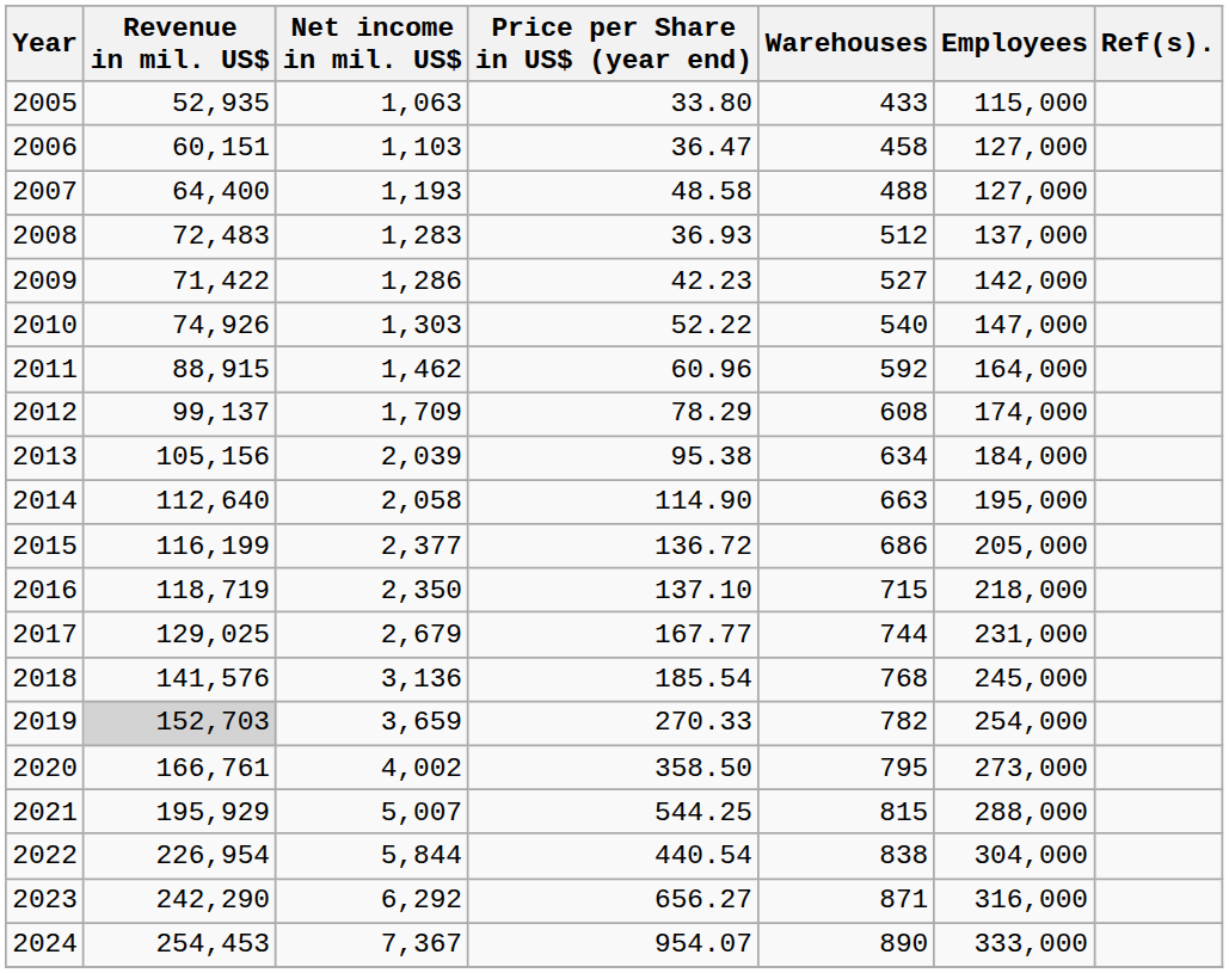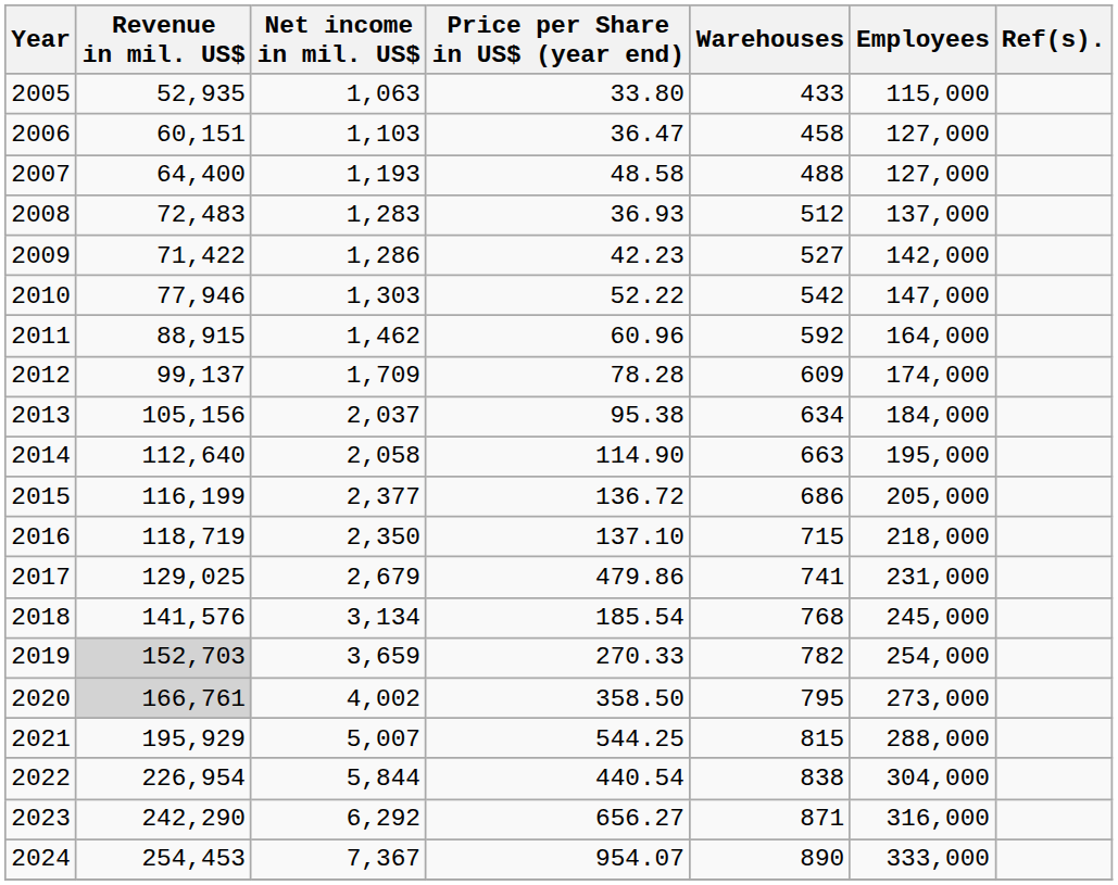 <table class="wikitable float-left" style="text-align: right;">
 <tr>
 <th>Year</th>
 <th>Revenue<br>in mil. US$</th>
 <th>Net income<br>in mil. US$</th>
 <th>Price per Share<br>in US$ (year end)</th>
 <th>Warehouses</th>
 <th>Employees</th>
 <th>Ref(s).</th>
 </tr>
 <tr>
 <td>2005</td>
 <td>52,935</td>
 <td>1,063</td>
 <td>33.80</td>
 <td>433</td>
 <td>115,000</td>
 <td style="text-align:center;"></td>
 </tr>
 <tr>
 <td>2006</td>
 <td>60,151</td>
 <td>1,103</td>
 <td>36.47</td>
 <td>458</td>
 <td>127,000</td>
 <td style="text-align:center;"></td>
 </tr>
 <tr>
 <td>2007</td>
 <td>64,400</td>
 <td>1,193</td>
 <td>48.58</td>
 <td>488</td>
 <td>127,000</td>
 <td style="text-align:center;"></td>
 </tr>
 <tr>
 <td>2008</td>
 <td>72,483</td>
 <td>1,283</td>
 <td>36.93</td>
 <td>512</td>
 <td>137,000</td>
 <td style="text-align:center;"></td>
 </tr>
 <tr>
 <td>2009</td>
 <td>71,422</td>
 <td>1,286</td>
 <td>42.23</td>
 <td>527</td>
 <td>142,000</td>
 <td style="text-align:center;"></td>
 </tr>
 <tr>
 <td>2010</td>
-<td>74,926</td>
+<td>77,946</td>
 <td>1,303</td>
 <td>52.22</td>
-<td>540</td>
+<td>542</td>
 <td>147,000</td>
 <td style="text-align:center;"></td>
 </tr>
 <tr>
 <td>2011</td>
 <td>88,915</td>
 <td>1,462</td>
 <td>60.96</td>
 <td>592</td>
 <td>164,000</td>
 <td style="text-align:center;"></td>
 </tr>
 <tr>
 <td>2012</td>
 <td>99,137</td>
 <td>1,709</td>
-<td>78.29</td>
-<td>608</td>
+<td>78.28</td>
+<td>609</td>
 <td>174,000</td>
 <td style="text-align:center;"></td>
 </tr>
 <tr>
 <td>2013</td>
 <td>105,156</td>
-<td>2,039</td>
+<td>2,037</td>
 <td>95.38</td>
 <td>634</td>
 <td>184,000</td>
 <td style="text-align:center;"></td>
 </tr>
 <tr>
 <td>2014</td>
 <td>112,640</td>
 <td>2,058</td>
 <td>114.90</td>
 <td>663</td>
 <td>195,000</td>
 <td style="text-align:center;"></td>
 </tr>
 <tr>
 <td>2015</td>
 <td>116,199</td>
 <td>2,377</td>
 <td>136.72</td>
 <td>686</td>
 <td>205,000</td>
 <td style="text-align:center;"></td>
 </tr>
 <tr>
 <td>2016</td>
 <td>118,719</td>
 <td>2,350</td>
 <td>137.10</td>
 <td>715</td>
 <td>218,000</td>
 <td style="text-align:center;"></td>
 </tr>
 <tr>
 <td>2017</td>
 <td>129,025</td>
 <td>2,679</td>
-<td>167.77</td>
-<td>744</td>
+<td>479.86</td>
+<td>741</td>
 <td>231,000</td>
 <td style="text-align:center;"></td>
 </tr>
 <tr>
 <td>2018</td>
 <td>141,576</td>
-<td>3,136</td>
+<td>3,134</td>
 <td>185.54</td>
 <td>768</td>
 <td>245,000</td>
 <td style="text-align:center;"></td>
 </tr>
 <tr>
 <td>2019</td>
 <td style="background: lightgrey;">152,703</td>
 <td>3,659</td>
 <td>270.33</td>
 <td>782</td>
 <td>254,000</td>
 <td style="text-align:center;"></td>
 </tr>
 <tr>
 <td>2020</td>
-<td>166,761</td>
+<td style="background: lightgrey;">166,761</td>
 <td>4,002</td>
 <td>358.50</td>
 <td>795</td>
 <td>273,000</td>
 <td style="text-align:center;"></td>
 </tr>
 <tr>
 <td>2021</td>
 <td>195,929</td>
 <td>5,007</td>
 <td>544.25</td>
 <td>815</td>
 <td>288,000</td>
 <td style="text-align:center;"></td>
 </tr>
 <tr>
 <td>2022</td>
 <td>226,954</td>
 <td>5,844</td>
 <td>440.54</td>
 <td>838</td>
 <td>304,000</td>
 <td style="text-align:center;"></td>
 </tr>
 <tr>
 <td>2023</td>
 <td>242,290</td>
 <td>6,292</td>
 <td>656.27</td>
 <td>871</td>
 <td>316,000</td>
 <td style="text-align:center;"></td>
 </tr>
 <tr>
 <td>2024</td>
 <td>254,453</td>
 <td>7,367</td>
 <td>954.07</td>
 <td>890</td>
 <td>333,000</td>
 <td style="text-align:center;"></td>
 </tr>
 <tr>
 </tr>
 </table>
